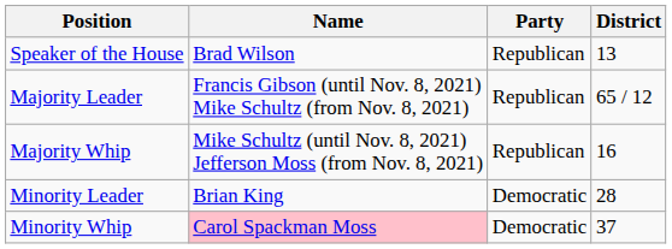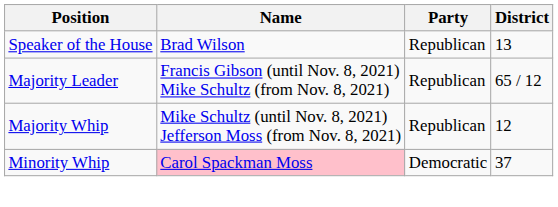 <table class="wikitable">
 <tr>
 <th>Position</th>
 <th>Name</th>
 <th>Party</th>
 <th>District</th>
 </tr>
 <tr>
 <td><a href='#'>Speaker of the House</a></td>
 <td><a href='#'>Brad Wilson</a></td>
 <td>Republican</td>
 <td>13</td>
 </tr>
 <tr>
 <td><a href='#'>Majority Leader</a></td>
 <td><a href='#'>Francis Gibson</a> (until Nov. 8, 2021)<br><a href='#'>Mike Schultz</a> (from Nov. 8, 2021)</td>
 <td>Republican</td>
 <td>65 / 12</td>
 </tr>
 <tr>
 <td><a href='#'>Majority Whip</a></td>
 <td><a href='#'>Mike Schultz</a> (until Nov. 8, 2021)<br> <a href='#'>Jefferson Moss</a> (from Nov. 8, 2021)</td>
 <td>Republican</td>
-<td>16</td>
-</tr>
-<tr>
-<td><a href='#'>Minority Leader</a></td>
-<td><a href='#'>Brian King</a></td>
-<td>Democratic</td>
-<td>28</td>
+<td>12</td>
 </tr>
 <tr>
 <td><a href='#'>Minority Whip</a></td>
 <td style="background: pink;"><a href='#'>Carol Spackman Moss</a></td>
 <td>Democratic</td>
 <td>37</td>
 </tr>
 </table>
